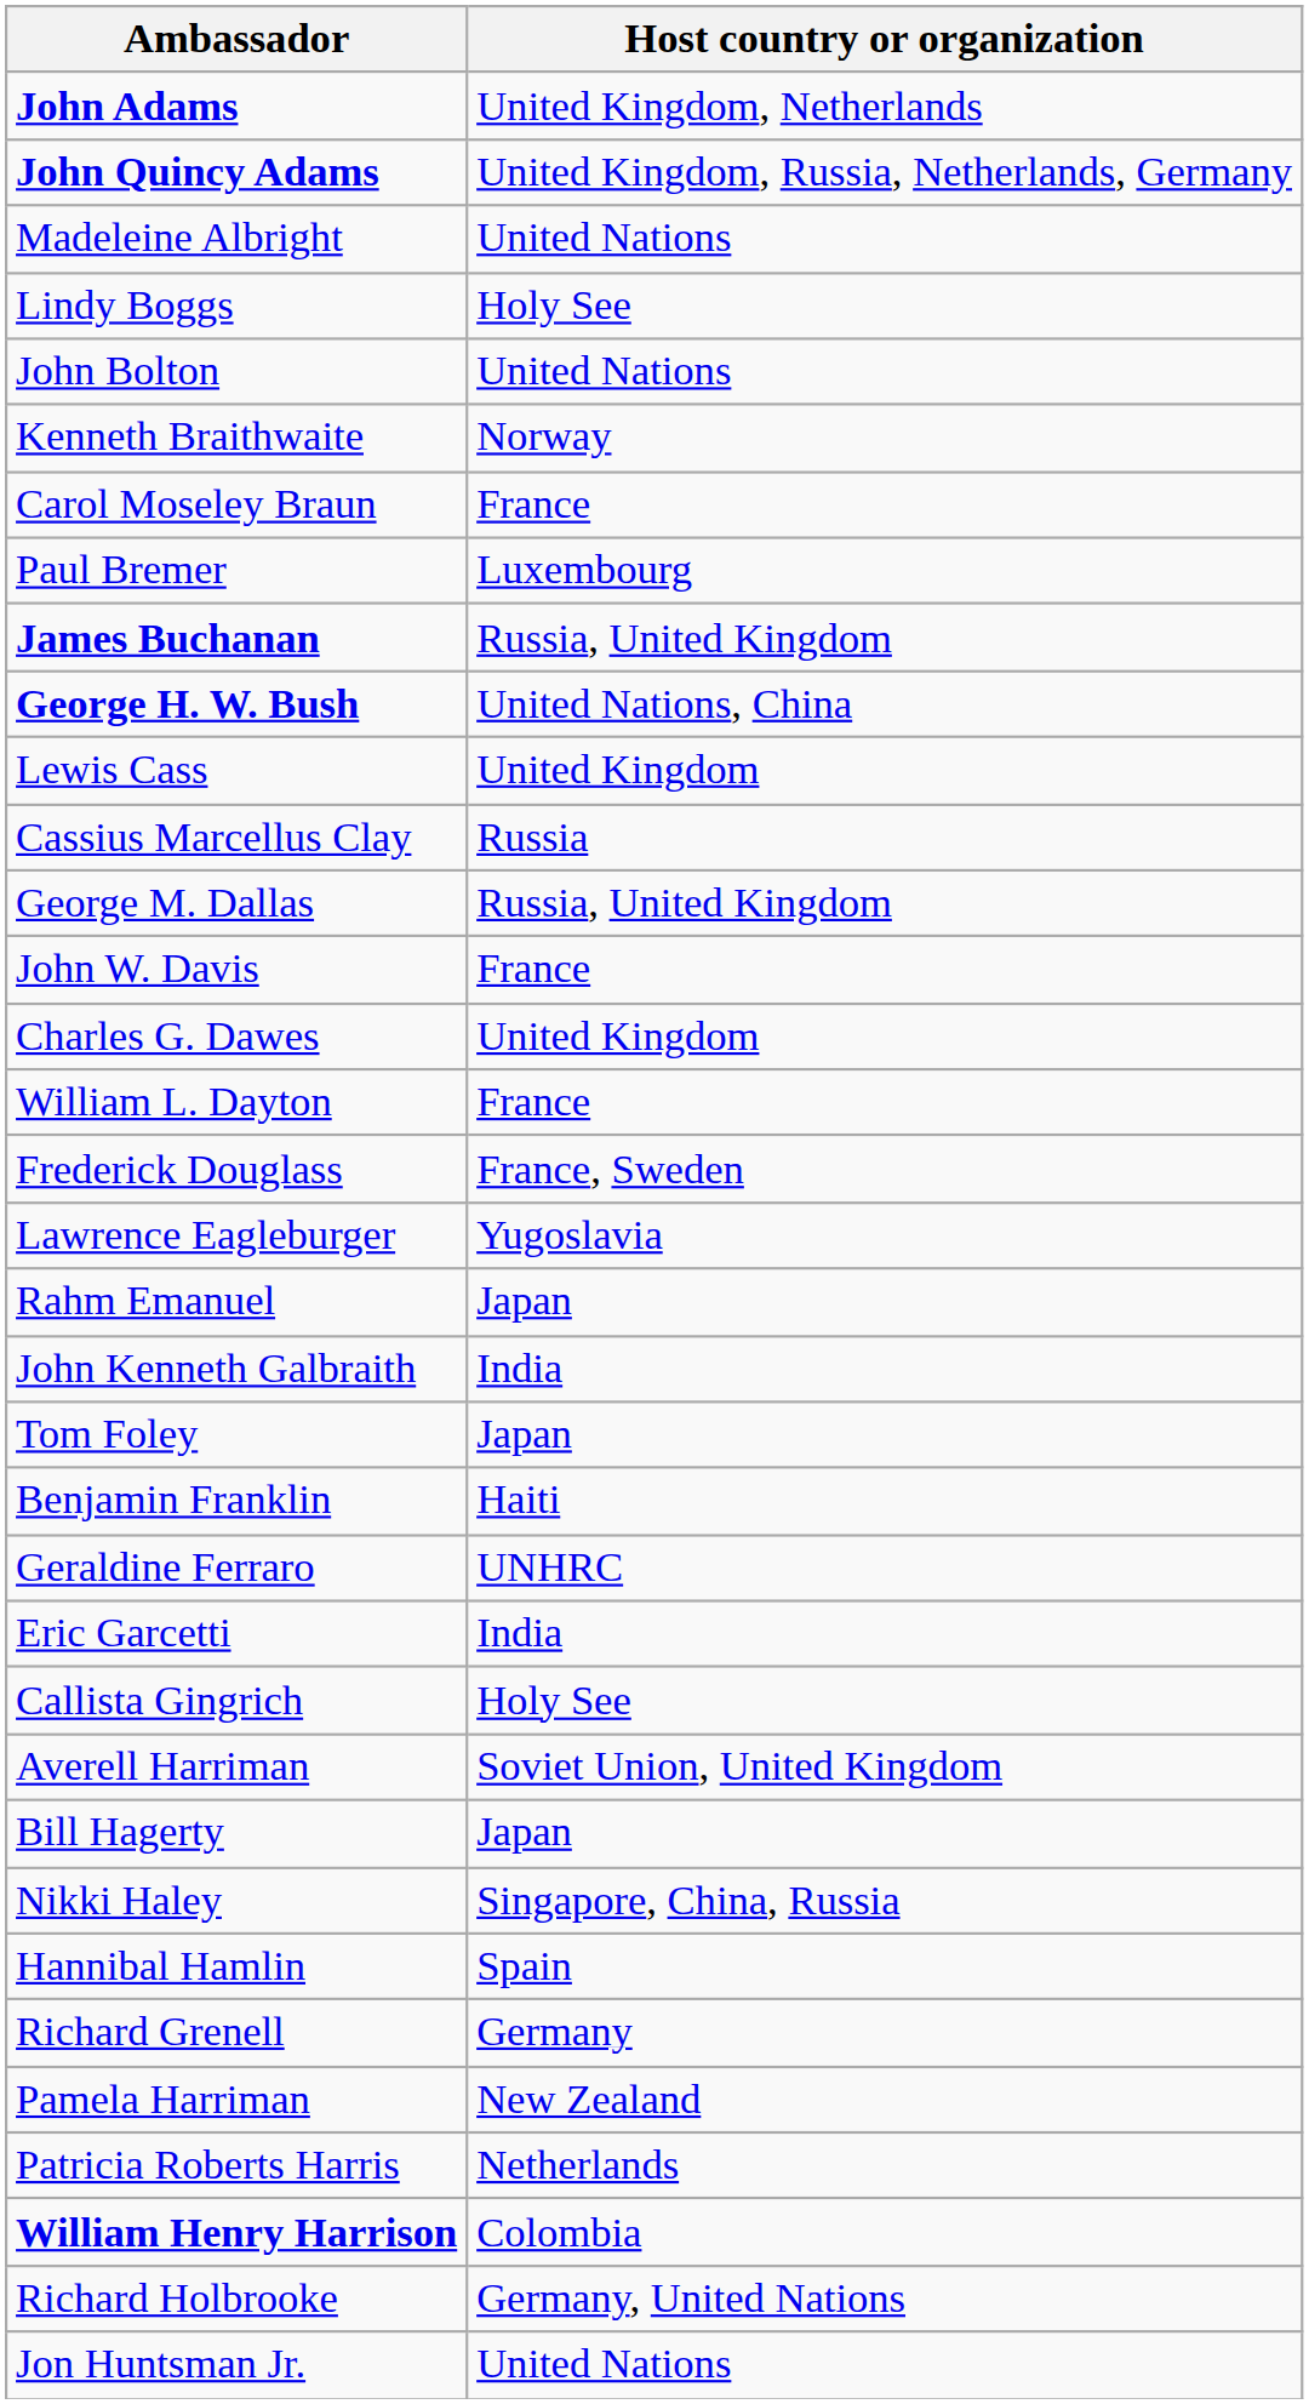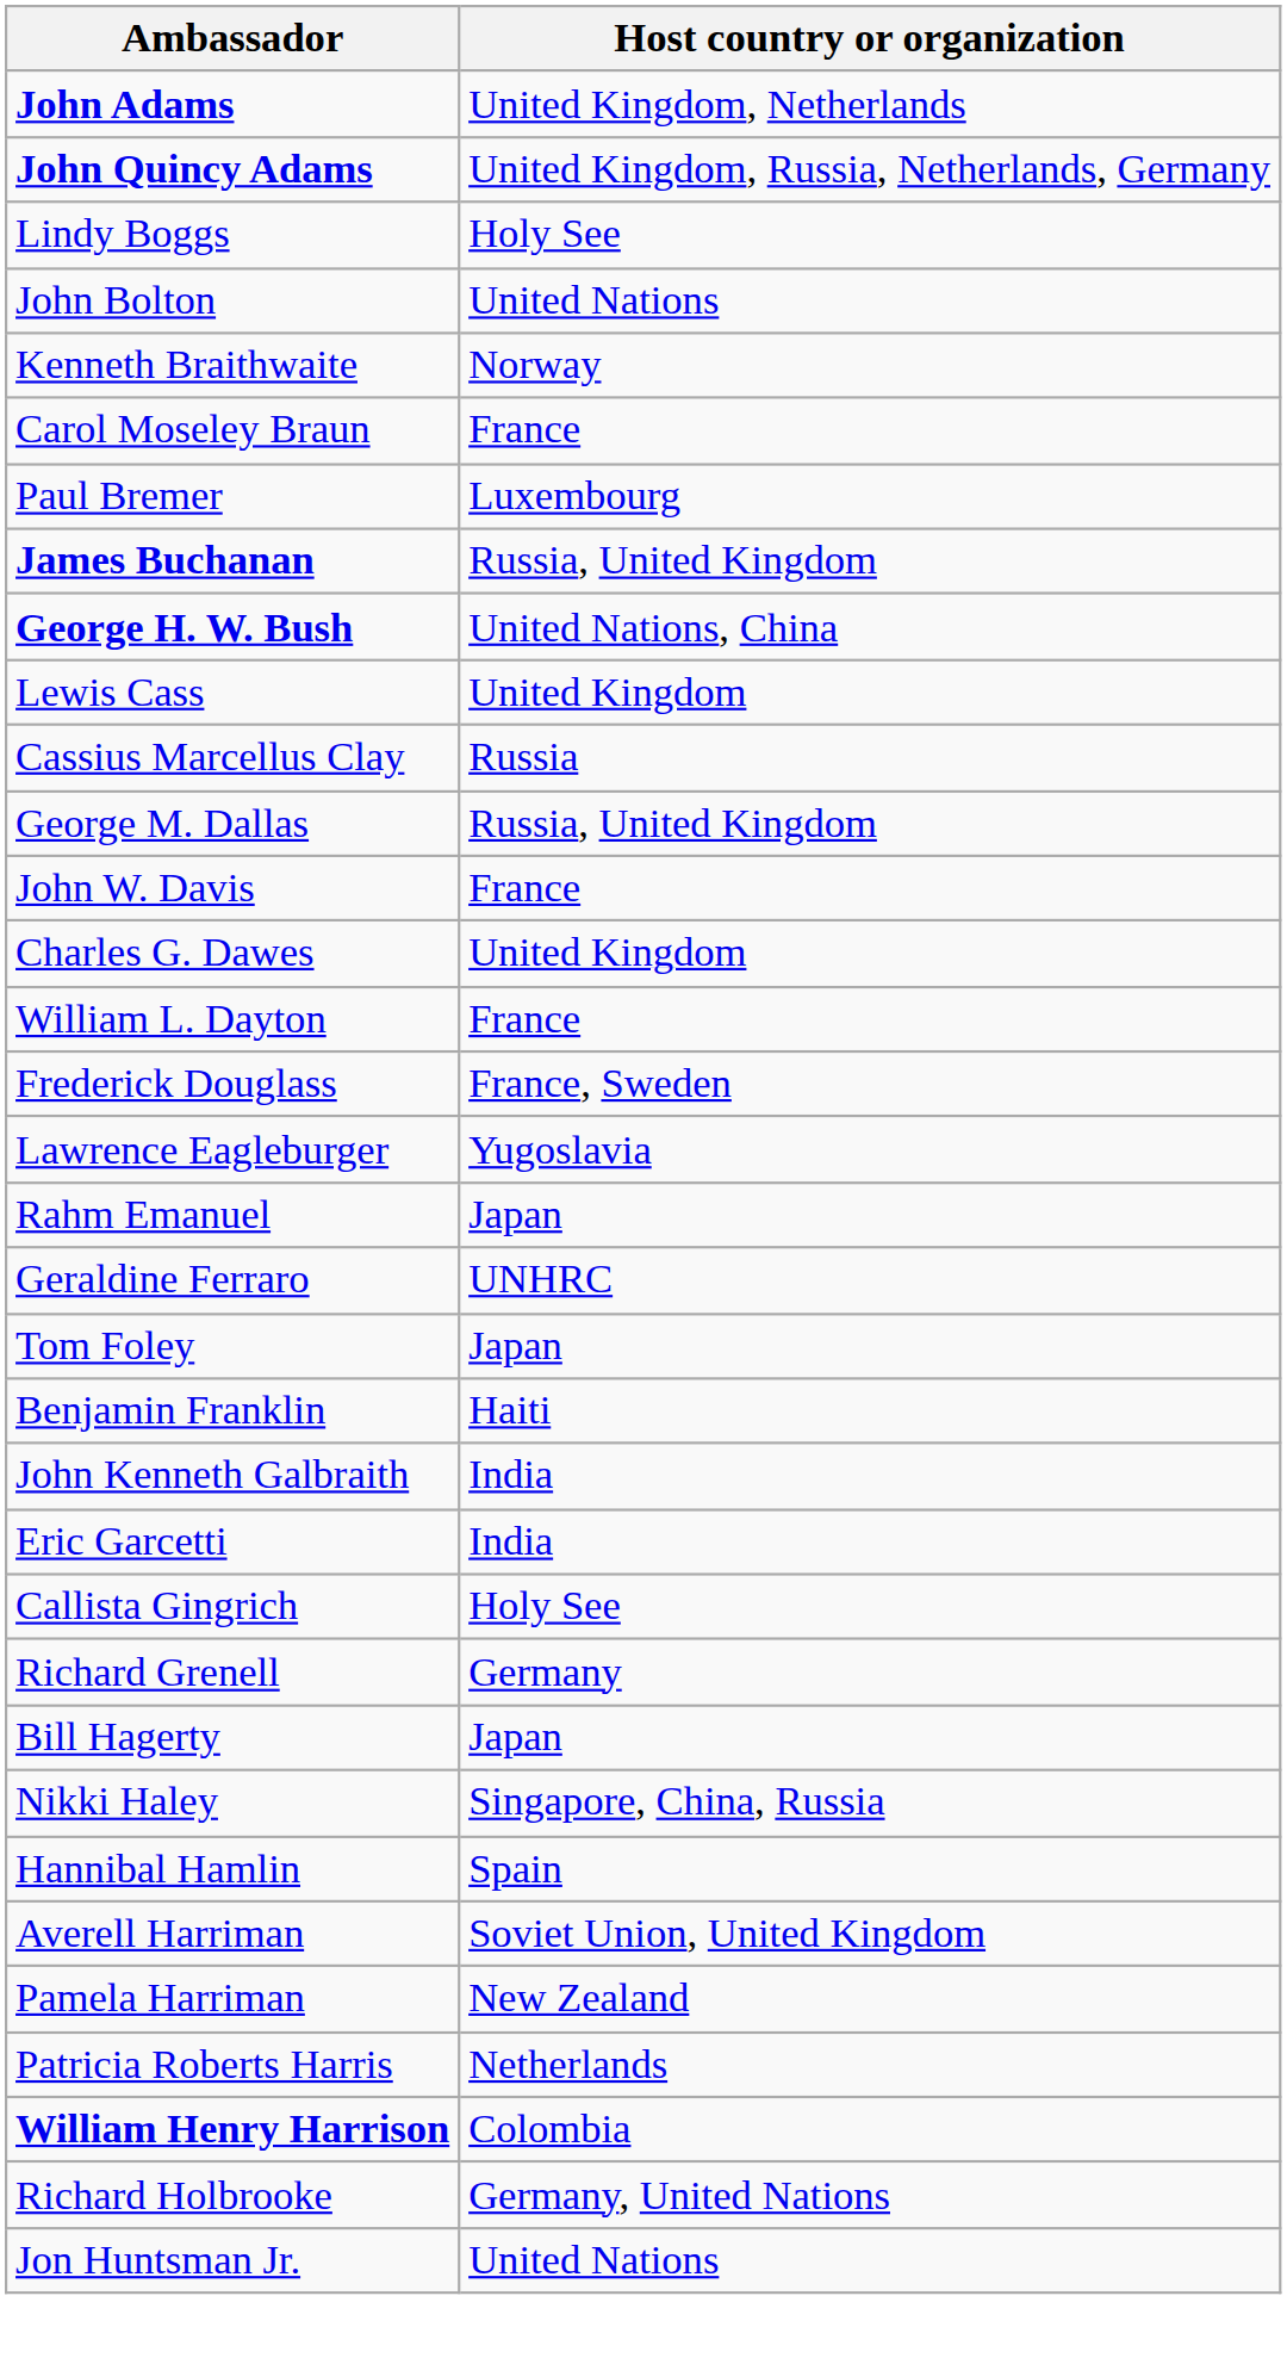 <table class="wikitable">
 <tr>
 <th>Ambassador</th>
 <th>Host country or organization</th>
 </tr>
 <tr>
 <td><strong><a href='#'>John Adams</a></strong></td>
 <td><a href='#'>United Kingdom</a>, <a href='#'>Netherlands</a></td>
 </tr>
 <tr>
 <td><strong><a href='#'>John Quincy Adams</a></strong></td>
 <td><a href='#'>United Kingdom</a>, <a href='#'>Russia</a>, <a href='#'>Netherlands</a>, <a href='#'>Germany</a></td>
-</tr>
-<tr>
-<td><a href='#'>Madeleine Albright</a></td>
-<td><a href='#'>United Nations</a></td>
 </tr>
 <tr>
 <td><a href='#'>Lindy Boggs</a></td>
 <td><a href='#'>Holy See</a></td>
 </tr>
 <tr>
 <td><a href='#'>John Bolton</a></td>
 <td><a href='#'>United Nations</a></td>
 </tr>
 <tr>
 <td><a href='#'>Kenneth Braithwaite</a></td>
 <td><a href='#'>Norway</a></td>
 </tr>
 <tr>
 <td><a href='#'>Carol Moseley Braun</a></td>
 <td><a href='#'>France</a></td>
 </tr>
 <tr>
 <td><a href='#'>Paul Bremer</a></td>
 <td><a href='#'>Luxembourg</a></td>
 </tr>
 <tr>
 <td><strong><a href='#'>James Buchanan</a></strong></td>
 <td><a href='#'>Russia</a>, <a href='#'>United Kingdom</a></td>
 </tr>
 <tr>
 <td><strong><a href='#'>George H. W. Bush</a></strong></td>
 <td><a href='#'>United Nations</a>, <a href='#'>China</a></td>
 </tr>
 <tr>
 <td><a href='#'>Lewis Cass</a></td>
 <td><a href='#'>United Kingdom</a></td>
 </tr>
 <tr>
 <td><a href='#'>Cassius Marcellus Clay</a></td>
 <td><a href='#'>Russia</a></td>
 </tr>
 <tr>
 <td><a href='#'>George M. Dallas</a></td>
 <td><a href='#'>Russia</a>, <a href='#'>United Kingdom</a></td>
 </tr>
 <tr>
 <td><a href='#'>John W. Davis</a></td>
 <td><a href='#'>France</a></td>
 </tr>
 <tr>
 <td><a href='#'>Charles G. Dawes</a></td>
 <td><a href='#'>United Kingdom</a></td>
 </tr>
 <tr>
 <td><a href='#'>William L. Dayton</a></td>
 <td><a href='#'>France</a></td>
 </tr>
 <tr>
 <td><a href='#'>Frederick Douglass</a></td>
 <td><a href='#'>France</a>, <a href='#'>Sweden</a></td>
 </tr>
 <tr>
 <td><a href='#'>Lawrence Eagleburger</a></td>
 <td><a href='#'>Yugoslavia</a></td>
 </tr>
 <tr>
 <td><a href='#'>Rahm Emanuel</a></td>
 <td><a href='#'>Japan</a></td>
 </tr>
 <tr>
-<td><a href='#'>John Kenneth Galbraith</a></td>
-<td><a href='#'>India</a></td>
+<td><a href='#'>Geraldine Ferraro</a></td>
+<td><a href='#'>UNHRC</a></td>
 </tr>
 <tr>
 <td><a href='#'>Tom Foley</a></td>
 <td><a href='#'>Japan</a></td>
 </tr>
 <tr>
 <td><a href='#'>Benjamin Franklin</a></td>
 <td><a href='#'>Haiti</a></td>
 </tr>
 <tr>
-<td><a href='#'>Geraldine Ferraro</a></td>
-<td><a href='#'>UNHRC</a></td>
+<td><a href='#'>John Kenneth Galbraith</a></td>
+<td><a href='#'>India</a></td>
 </tr>
 <tr>
 <td><a href='#'>Eric Garcetti</a></td>
 <td><a href='#'>India</a></td>
 </tr>
 <tr>
 <td><a href='#'>Callista Gingrich</a></td>
 <td><a href='#'>Holy See</a></td>
 </tr>
 <tr>
-<td><a href='#'>Averell Harriman</a></td>
-<td><a href='#'>Soviet Union</a>, <a href='#'>United Kingdom</a></td>
+<td><a href='#'>Richard Grenell</a></td>
+<td><a href='#'>Germany</a></td>
 </tr>
 <tr>
 <td><a href='#'>Bill Hagerty</a></td>
 <td><a href='#'>Japan</a></td>
 </tr>
 <tr>
 <td><a href='#'>Nikki Haley</a></td>
 <td><a href='#'>Singapore</a>, <a href='#'>China</a>, <a href='#'>Russia</a></td>
 </tr>
 <tr>
 <td><a href='#'>Hannibal Hamlin</a></td>
 <td><a href='#'>Spain</a></td>
 </tr>
 <tr>
-<td><a href='#'>Richard Grenell</a></td>
-<td><a href='#'>Germany</a></td>
+<td><a href='#'>Averell Harriman</a></td>
+<td><a href='#'>Soviet Union</a>, <a href='#'>United Kingdom</a></td>
 </tr>
 <tr>
 <td><a href='#'>Pamela Harriman</a></td>
 <td><a href='#'>New Zealand</a></td>
 </tr>
 <tr>
 <td><a href='#'>Patricia Roberts Harris</a></td>
 <td><a href='#'>Netherlands</a></td>
 </tr>
 <tr>
 <td><strong><a href='#'>William Henry Harrison</a></strong></td>
 <td><a href='#'>Colombia</a></td>
 </tr>
 <tr>
 <td><a href='#'>Richard Holbrooke</a></td>
 <td><a href='#'>Germany</a>, <a href='#'>United Nations</a></td>
 </tr>
 <tr>
 <td><a href='#'>Jon Huntsman Jr.</a></td>
 <td><a href='#'>United Nations</a></td>
 </tr>
 </table>
